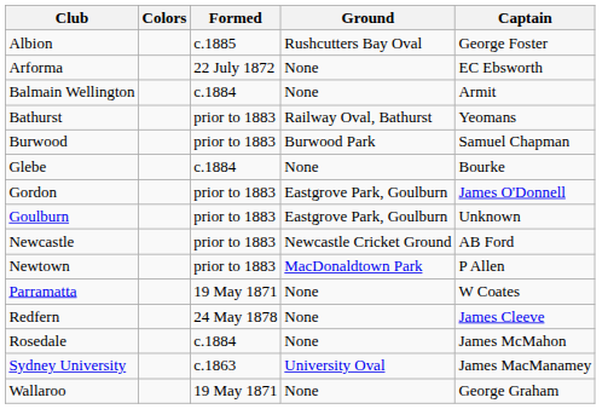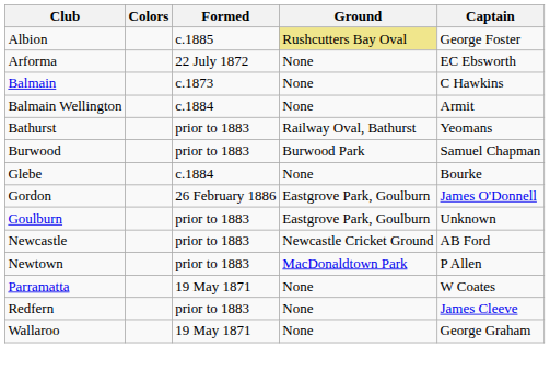 <table class="wikitable">
 <tr>
 <th>Club</th>
 <th>Colors</th>
 <th>Formed</th>
 <th>Ground</th>
 <th>Captain</th>
 </tr>
 <tr>
 <td>Albion</td>
 <td></td>
 <td>c.1885</td>
-<td>Rushcutters Bay Oval</td>
+<td style="background: khaki;">Rushcutters Bay Oval</td>
 <td>George Foster</td>
 </tr>
 <tr>
 <td>Arforma</td>
 <td></td>
 <td>22 July 1872</td>
 <td>None</td>
 <td>EC Ebsworth</td>
+</tr>
+<tr>
+<td><a href='#'>Balmain</a></td>
+<td></td>
+<td>c.1873</td>
+<td>None</td>
+<td>C Hawkins</td>
 </tr>
 <tr>
 <td>Balmain Wellington</td>
 <td></td>
 <td>c.1884</td>
 <td>None</td>
 <td>Armit</td>
 </tr>
 <tr>
 <td>Bathurst</td>
 <td></td>
 <td>prior to 1883</td>
 <td>Railway Oval, Bathurst</td>
 <td>Yeomans</td>
 </tr>
 <tr>
 <td>Burwood</td>
 <td></td>
 <td>prior to 1883</td>
 <td>Burwood Park</td>
 <td>Samuel Chapman</td>
 </tr>
 <tr>
 <td>Glebe</td>
 <td></td>
 <td>c.1884</td>
 <td>None</td>
 <td>Bourke</td>
 </tr>
 <tr>
 <td>Gordon</td>
 <td></td>
-<td>prior to 1883</td>
+<td>26 February 1886</td>
 <td>Eastgrove Park, Goulburn</td>
 <td><a href='#'>James O'Donnell</a></td>
 </tr>
 <tr>
 <td><a href='#'>Goulburn</a></td>
 <td></td>
 <td>prior to 1883</td>
 <td>Eastgrove Park, Goulburn</td>
 <td>Unknown</td>
 </tr>
 <tr>
 <td>Newcastle</td>
 <td></td>
 <td>prior to 1883</td>
 <td>Newcastle Cricket Ground</td>
 <td>AB Ford</td>
 </tr>
 <tr>
 <td>Newtown</td>
 <td></td>
 <td>prior to 1883</td>
 <td><a href='#'>MacDonaldtown Park</a></td>
 <td>P Allen</td>
 </tr>
 <tr>
 <td><a href='#'>Parramatta</a></td>
 <td></td>
 <td>19 May 1871</td>
 <td>None</td>
 <td>W Coates</td>
 </tr>
 <tr>
 <td>Redfern</td>
 <td></td>
-<td>24 May 1878</td>
+<td>prior to 1883</td>
 <td>None</td>
 <td><a href='#'>James Cleeve</a></td>
-</tr>
-<tr>
-<td>Rosedale</td>
-<td></td>
-<td>c.1884</td>
-<td>None</td>
-<td>James McMahon</td>
-</tr>
-<tr>
-<td><a href='#'>Sydney University</a></td>
-<td></td>
-<td>c.1863</td>
-<td><a href='#'>University Oval</a></td>
-<td>James MacManamey</td>
 </tr>
 <tr>
 <td>Wallaroo</td>
 <td></td>
 <td>19 May 1871</td>
 <td>None</td>
 <td>George Graham</td>
 </tr>
 </table>
